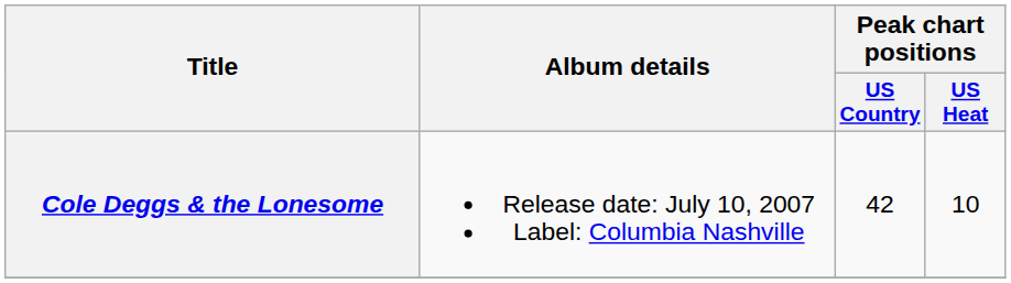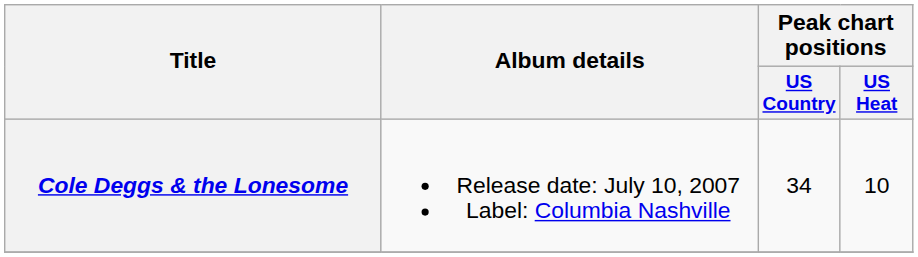 <table class="wikitable plainrowheaders" style="text-align:center;">
 <tr>
 <th rowspan="2" style="width:16em;">Title</th>
 <th rowspan="2" style="width:16em;">Album details</th>
 <th colspan="2">Peak chart<br>positions</th>
 </tr>
 <tr style="font-size:smaller;">
 <th width="45"><a href='#'>US Country</a></th>
 <th width="45"><a href='#'>US Heat</a></th>
 </tr>
 <tr>
 <th scope="row"><em><a href='#'>Cole Deggs & the Lonesome</a></em></th>
 <td><br><ul><li>Release date: July 10, 2007</li><li>Label: <a href='#'>Columbia Nashville</a></li></ul></td>
-<td>42</td>
+<td>34</td>
 <td>10</td>
 </tr>
 <tr>
 </tr>
 </table>
